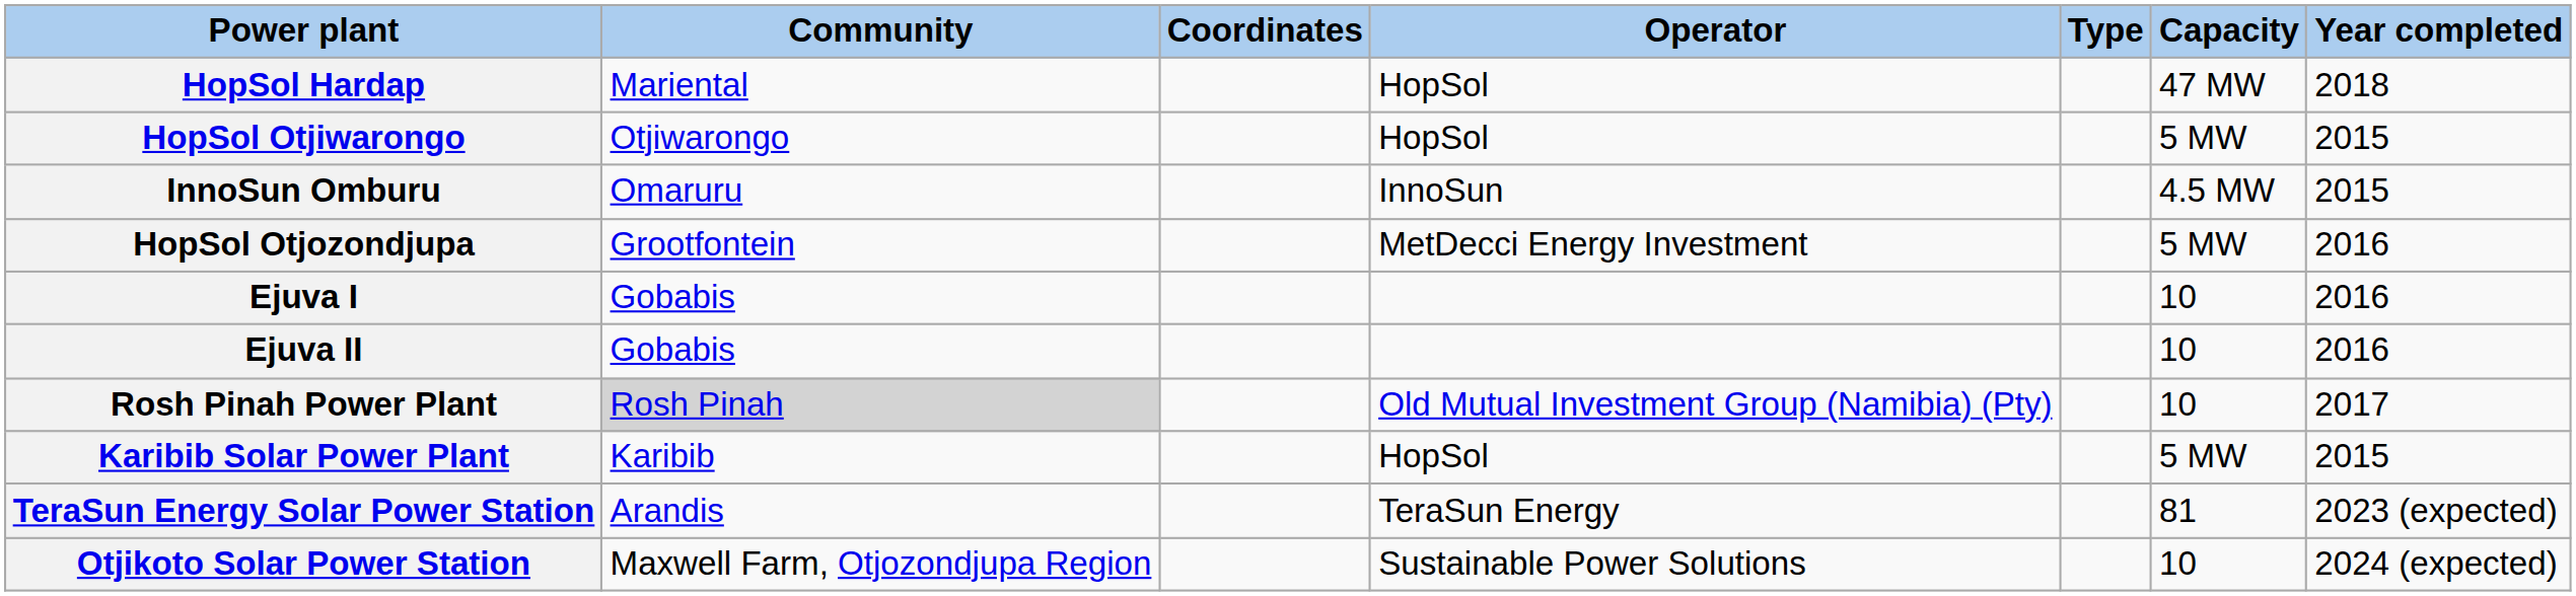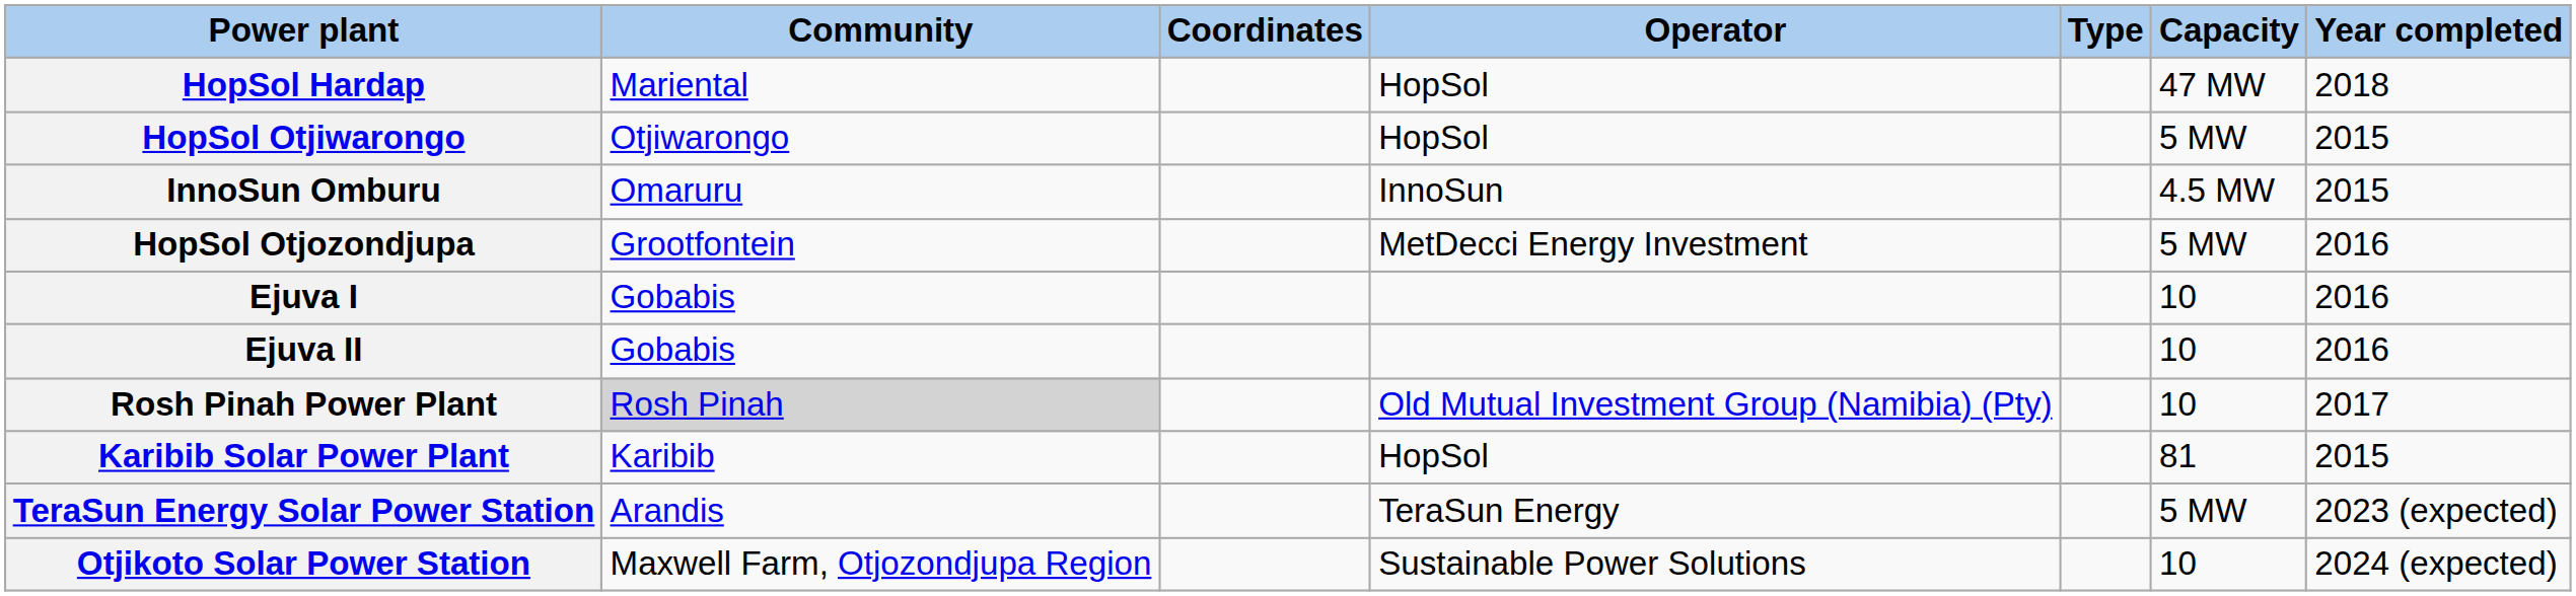 <table class="wikitable">
 <tr>
 <th style="background-color:#ABCDEF;">Power plant</th>
 <th style="background-color:#ABCDEF;">Community</th>
 <th style="background-color:#ABCDEF;">Coordinates</th>
 <th style="background-color:#ABCDEF;">Operator</th>
 <th style="background-color:#ABCDEF;">Type</th>
 <th style="background-color:#ABCDEF;">Capacity</th>
 <th style="background-color:#ABCDEF;">Year completed</th>
 </tr>
 <tr>
 <th><a href='#'>HopSol Hardap</a></th>
 <td><a href='#'>Mariental</a></td>
 <td></td>
 <td>HopSol</td>
 <td></td>
 <td>47 MW</td>
 <td>2018</td>
 </tr>
 <tr>
 <th><a href='#'>HopSol Otjiwarongo</a></th>
 <td><a href='#'>Otjiwarongo</a></td>
 <td></td>
 <td>HopSol</td>
 <td></td>
 <td>5 MW</td>
 <td>2015</td>
 </tr>
 <tr>
 <th>InnoSun Omburu</th>
 <td><a href='#'>Omaruru</a></td>
 <td></td>
 <td>InnoSun</td>
 <td></td>
 <td>4.5 MW</td>
 <td>2015</td>
 </tr>
 <tr>
 <th>HopSol Otjozondjupa</th>
 <td><a href='#'>Grootfontein</a></td>
 <td></td>
 <td>MetDecci Energy Investment</td>
 <td></td>
 <td>5 MW</td>
 <td>2016</td>
 </tr>
 <tr>
 <th>Ejuva I</th>
 <td><a href='#'>Gobabis</a></td>
 <td></td>
 <td></td>
 <td></td>
 <td>10</td>
 <td>2016</td>
 </tr>
 <tr>
 <th>Ejuva II</th>
 <td><a href='#'>Gobabis</a></td>
 <td></td>
 <td></td>
 <td></td>
 <td>10</td>
 <td>2016</td>
 </tr>
 <tr>
 <th>Rosh Pinah Power Plant</th>
 <td style="background: lightgrey;"><a href='#'>Rosh Pinah</a></td>
 <td></td>
 <td><a href='#'>Old Mutual Investment Group (Namibia) (Pty)</a></td>
 <td></td>
 <td>10</td>
 <td>2017</td>
 </tr>
 <tr>
 <th><a href='#'>Karibib Solar Power Plant</a></th>
 <td><a href='#'>Karibib</a></td>
 <td></td>
 <td>HopSol</td>
 <td></td>
-<td>5 MW</td>
+<td>81</td>
 <td>2015</td>
 </tr>
 <tr>
 <th><a href='#'>TeraSun Energy Solar Power Station</a></th>
 <td><a href='#'>Arandis</a></td>
 <td></td>
 <td>TeraSun Energy</td>
 <td></td>
-<td>81</td>
+<td>5 MW</td>
 <td>2023 (expected)</td>
 </tr>
 <tr>
 <th><a href='#'>Otjikoto Solar Power Station</a></th>
 <td>Maxwell Farm, <a href='#'>Otjozondjupa Region</a></td>
 <td></td>
 <td>Sustainable Power Solutions</td>
 <td></td>
 <td>10</td>
 <td>2024 (expected)</td>
 </tr>
 </table>
